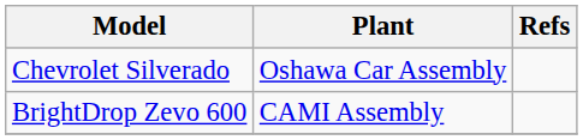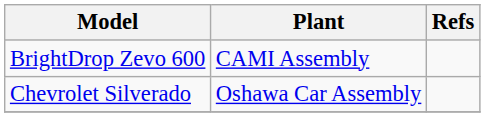 <table class="wikitable">
 <tr>
 <th>Model</th>
 <th>Plant</th>
 <th>Refs</th>
 </tr>
 <tr>
+<td><a href='#'>BrightDrop Zevo 600</a></td>
+<td><a href='#'>CAMI Assembly</a></td>
+<td></td>
+</tr>
+<tr>
 <td><a href='#'>Chevrolet Silverado</a></td>
 <td><a href='#'>Oshawa Car Assembly</a></td>
 <td></td>
 </tr>
 <tr>
-<td><a href='#'>BrightDrop Zevo 600</a></td>
-<td><a href='#'>CAMI Assembly</a></td>
-<td></td>
-</tr>
-<tr>
 </tr>
 </table>
